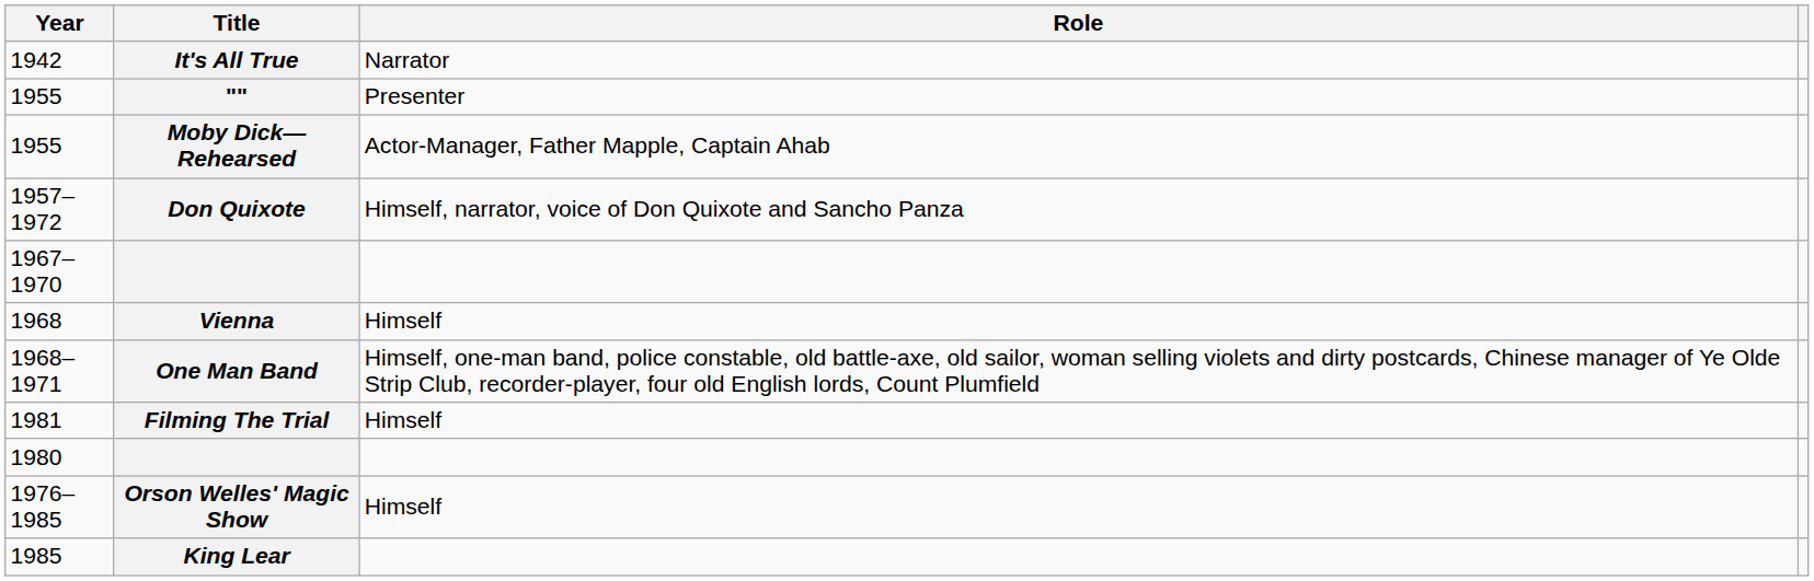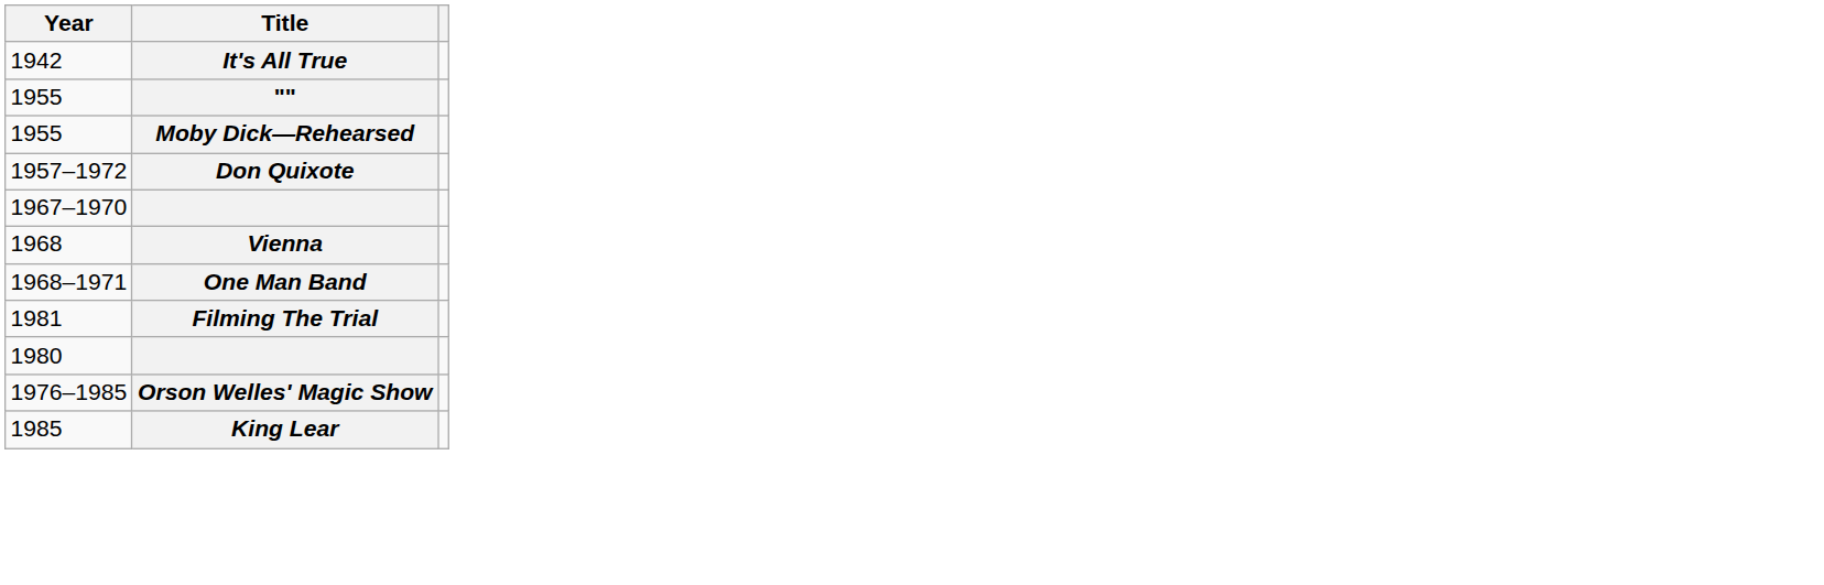 <table class="wikitable plainrowheaders sortable">
 <tr>
 <th scope="col">Year</th>
 <th scope="col">Title</th>
-<th scope="col">Role</th>
 <th scope="col" class="unsortable"></th>
 </tr>
 <tr>
 <td>1942</td>
 <th scope=row><em>It's All True</em></th>
-<td>Narrator</td>
 <td style="text-align:center;"></td>
 </tr>
 <tr>
 <td>1955</td>
 <th scope=row>""</th>
-<td>Presenter</td>
 <td style="text-align:center;"></td>
 </tr>
 <tr>
 <td>1955</td>
 <th scope=row><em>Moby Dick—Rehearsed</em></th>
-<td>Actor-Manager, Father Mapple, Captain Ahab</td>
 <td style="text-align:center;"></td>
 </tr>
 <tr>
 <td>1957–1972</td>
 <th scope=row><em>Don Quixote</em></th>
-<td>Himself, narrator, voice of Don Quixote and Sancho Panza</td>
 <td style="text-align:center;"></td>
 </tr>
 <tr>
 <td>1967–1970</td>
 <th scope=row><em></em></th>
-<td></td>
 <td style="text-align:center;"></td>
 </tr>
 <tr>
 <td>1968</td>
 <th scope=row><em>Vienna</em></th>
-<td>Himself</td>
 <td style="text-align:center;"></td>
 </tr>
 <tr>
 <td>1968–1971</td>
 <th scope=row><em>One Man Band</em></th>
-<td>Himself, one-man band, police constable, old battle-axe, old sailor, woman selling violets and dirty postcards, Chinese manager of Ye Olde Strip Club, recorder-player, four old English lords, Count Plumfield</td>
 <td style="text-align:center;"></td>
 </tr>
 <tr>
 <td>1981</td>
 <th scope=row><em>Filming The Trial</em></th>
-<td>Himself</td>
 <td style="text-align:center;"></td>
 </tr>
 <tr>
 <td>1980</td>
 <th scope=row><em></em></th>
-<td></td>
 <td style="text-align:center;"></td>
 </tr>
 <tr>
 <td>1976–1985</td>
 <th scope=row><em>Orson Welles' Magic Show</em></th>
-<td>Himself</td>
 <td style="text-align:center;"></td>
 </tr>
 <tr>
 <td>1985</td>
 <th scope=row><em>King Lear</em></th>
-<td></td>
 <td style="text-align:center;"></td>
 </tr>
 </table>
